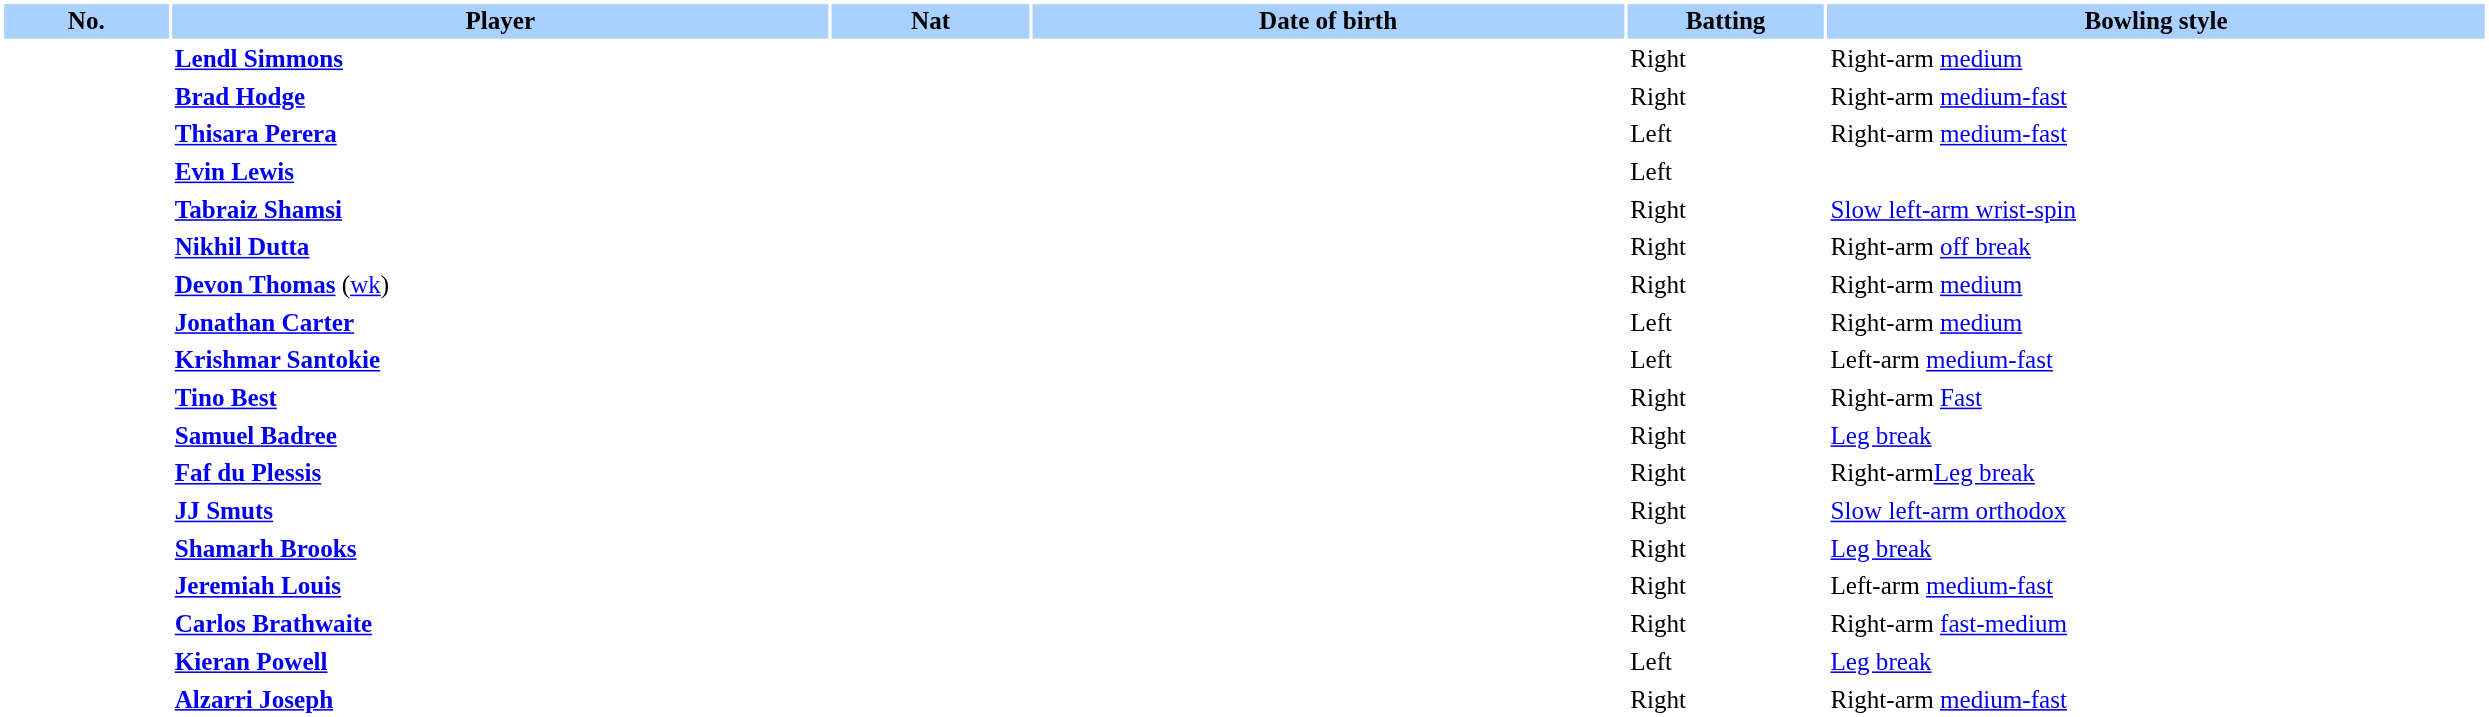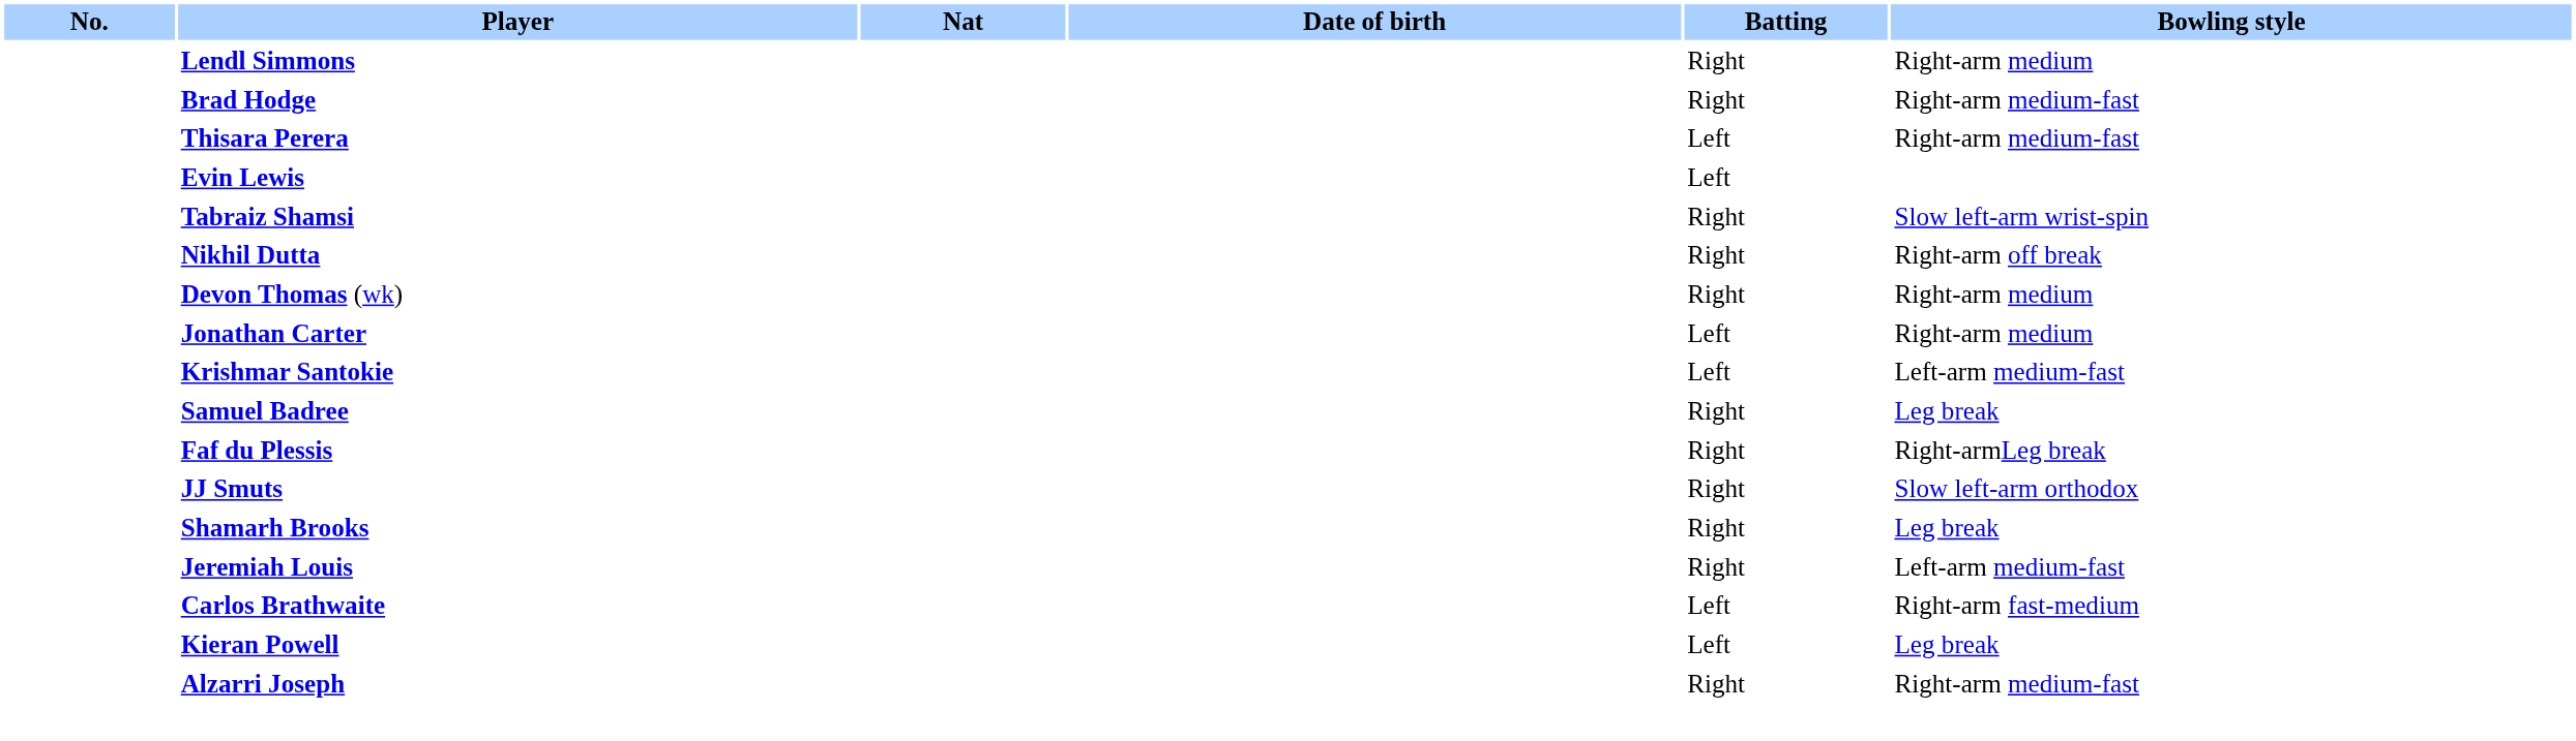 <table border="0" cellspacing="2" cellpadding="2" style="width:100%;">
 <tr style="background:#aad0ff;">
 <th scope="col" style="width:5%;">No.</th>
 <th scope="col" style="width:20%;">Player</th>
 <th scope="col" style="width:6%;">Nat</th>
 <th scope="col" style="width:18%;">Date of birth</th>
 <th scope="col" style="width:6%;">Batting</th>
 <th scope="col" style="width:20%;">Bowling style</th>
 </tr>
 <tr>
 <td style="text-align:center"></td>
 <td><strong><a href='#'>Lendl Simmons</a></strong></td>
 <td style="text-align:center"></td>
 <td></td>
 <td>Right</td>
 <td>Right-arm <a href='#'>medium</a></td>
 </tr>
 <tr>
 <td style="text-align:center"></td>
 <td><strong><a href='#'>Brad Hodge</a></strong></td>
 <td style="text-align:center"></td>
 <td></td>
 <td>Right</td>
 <td>Right-arm <a href='#'>medium-fast</a></td>
 </tr>
 <tr>
 <td style="text-align:center"></td>
 <td><strong><a href='#'>Thisara Perera</a></strong></td>
 <td style="text-align:center"></td>
 <td></td>
 <td>Left</td>
 <td>Right-arm <a href='#'>medium-fast</a></td>
 </tr>
 <tr>
 <td style="text-align:center"></td>
 <td><strong><a href='#'>Evin Lewis</a></strong></td>
 <td style="text-align:center"></td>
 <td></td>
 <td>Left</td>
 <td></td>
 </tr>
 <tr>
 <td style="text-align:center"></td>
 <td><strong><a href='#'>Tabraiz Shamsi</a></strong></td>
 <td style="text-align:center"></td>
 <td></td>
 <td>Right</td>
 <td><a href='#'>Slow left-arm wrist-spin</a></td>
 </tr>
 <tr>
 <td style="text-align:center"></td>
 <td><strong><a href='#'>Nikhil Dutta</a></strong></td>
 <td style="text-align:center"></td>
 <td></td>
 <td>Right</td>
 <td>Right-arm <a href='#'>off break</a></td>
 </tr>
 <tr>
 <td style="text-align:center"></td>
 <td><strong><a href='#'>Devon Thomas</a></strong> (<a href='#'>wk</a>)</td>
 <td style="text-align:center"></td>
 <td></td>
 <td>Right</td>
 <td>Right-arm <a href='#'>medium</a></td>
 </tr>
 <tr>
 <td style="text-align:center"></td>
 <td><strong><a href='#'>Jonathan Carter</a></strong></td>
 <td style="text-align:center"></td>
 <td></td>
 <td>Left</td>
 <td>Right-arm <a href='#'>medium</a></td>
 </tr>
 <tr>
 <td style="text-align:center"></td>
 <td><strong><a href='#'>Krishmar Santokie</a></strong></td>
 <td style="text-align:center"></td>
 <td></td>
 <td>Left</td>
 <td>Left-arm <a href='#'>medium-fast</a></td>
 </tr>
 <tr>
 <td style="text-align:center"></td>
-<td><strong><a href='#'>Tino Best</a></strong></td>
-<td style="text-align:center"></td>
-<td></td>
-<td>Right</td>
-<td>Right-arm <a href='#'>Fast</a></td>
-</tr>
-<tr>
-<td style="text-align:center"></td>
 <td><strong><a href='#'>Samuel Badree</a></strong></td>
 <td style="text-align:center"></td>
 <td></td>
 <td>Right</td>
 <td><a href='#'>Leg break</a></td>
 </tr>
 <tr>
 <td style="text-align:center"></td>
 <td><strong><a href='#'>Faf du Plessis</a></strong></td>
 <td style="text-align:center"></td>
 <td></td>
 <td>Right</td>
 <td>Right-arm<a href='#'>Leg break</a></td>
 </tr>
 <tr>
 <td style="text-align:center"></td>
 <td><strong><a href='#'>JJ Smuts</a></strong></td>
 <td style="text-align:center"></td>
 <td></td>
 <td>Right</td>
 <td><a href='#'>Slow left-arm orthodox</a></td>
 </tr>
 <tr>
 <td style="text-align:center"></td>
 <td><strong><a href='#'>Shamarh Brooks</a></strong></td>
 <td style="text-align:center"></td>
 <td></td>
 <td>Right</td>
 <td><a href='#'>Leg break</a></td>
 </tr>
 <tr>
 <td style="text-align:center"></td>
 <td><strong><a href='#'>Jeremiah Louis</a></strong></td>
 <td style="text-align:center"></td>
 <td></td>
 <td>Right</td>
 <td>Left-arm <a href='#'>medium-fast</a></td>
 </tr>
 <tr>
 <td style="text-align:center"></td>
 <td><strong><a href='#'>Carlos Brathwaite</a></strong></td>
 <td style="text-align:center"></td>
 <td></td>
-<td>Right</td>
+<td>Left</td>
 <td>Right-arm <a href='#'>fast-medium</a></td>
 </tr>
 <tr>
 <td style="text-align:center"></td>
 <td><strong><a href='#'>Kieran Powell</a></strong></td>
 <td style="text-align:center"></td>
 <td></td>
 <td>Left</td>
 <td><a href='#'>Leg break</a></td>
 </tr>
 <tr>
 <td style="text-align:center"></td>
 <td><strong><a href='#'>Alzarri Joseph</a></strong></td>
 <td style="text-align:center"></td>
 <td></td>
 <td>Right</td>
 <td>Right-arm <a href='#'>medium-fast</a></td>
 </tr>
 <tr>
 </tr>
 </table>
